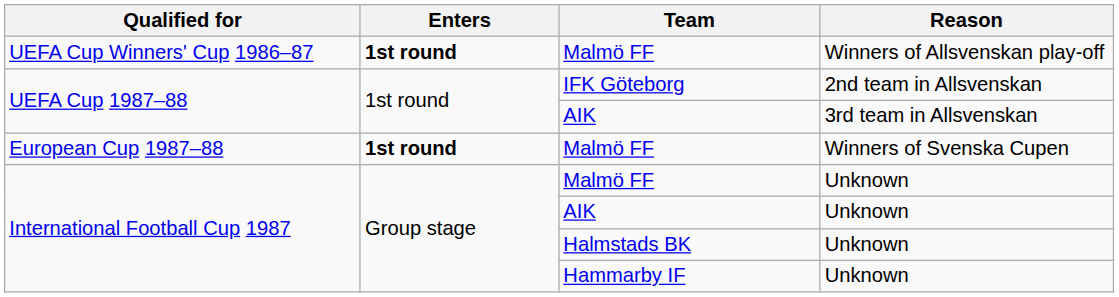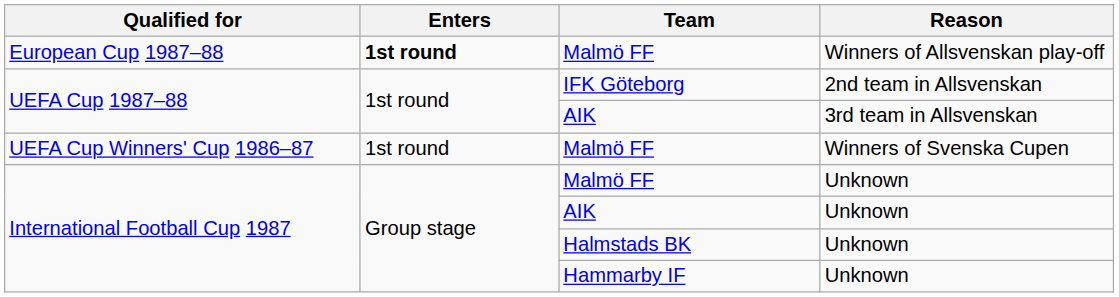 <table class="wikitable" style="text-align: left">
 <tr>
 <th style="width: 275px;">Qualified for</th>
 <th style="width: 150px;">Enters</th>
 <th style="width: 200px;">Team</th>
 <th style="width: 225px;">Reason</th>
 </tr>
 <tr>
-<td><a href='#'>UEFA Cup Winners' Cup</a> <a href='#'>1986–87</a></td>
+<td><a href='#'>European Cup</a> <a href='#'>1987–88</a></td>
 <td><strong>1st round</strong></td>
 <td><a href='#'>Malmö FF</a></td>
 <td>Winners of Allsvenskan play-off</td>
 </tr>
 <tr>
 <td rowspan=2><a href='#'>UEFA Cup</a> <a href='#'>1987–88</a></td>
 <td rowspan=2>1st round</td>
 <td><a href='#'>IFK Göteborg</a></td>
 <td>2nd team in Allsvenskan</td>
 </tr>
 <tr>
 <td><a href='#'>AIK</a></td>
 <td>3rd team in Allsvenskan</td>
 </tr>
 <tr>
-<td><a href='#'>European Cup</a> <a href='#'>1987–88</a></td>
-<td><strong>1st round</strong></td>
+<td><a href='#'>UEFA Cup Winners' Cup</a> <a href='#'>1986–87</a></td>
+<td>1st round</td>
 <td><a href='#'>Malmö FF</a></td>
 <td>Winners of Svenska Cupen</td>
 </tr>
 <tr>
 <td rowspan=4><a href='#'>International Football Cup</a> <a href='#'>1987</a></td>
 <td rowspan=4>Group stage</td>
 <td><a href='#'>Malmö FF</a></td>
 <td>Unknown</td>
 </tr>
 <tr>
 <td><a href='#'>AIK</a></td>
 <td>Unknown</td>
 </tr>
 <tr>
 <td><a href='#'>Halmstads BK</a></td>
 <td>Unknown</td>
 </tr>
 <tr>
 <td><a href='#'>Hammarby IF</a></td>
 <td>Unknown</td>
 </tr>
 </table>
